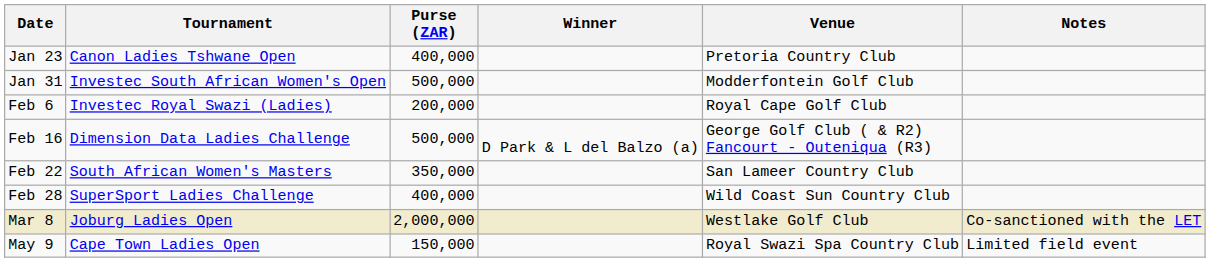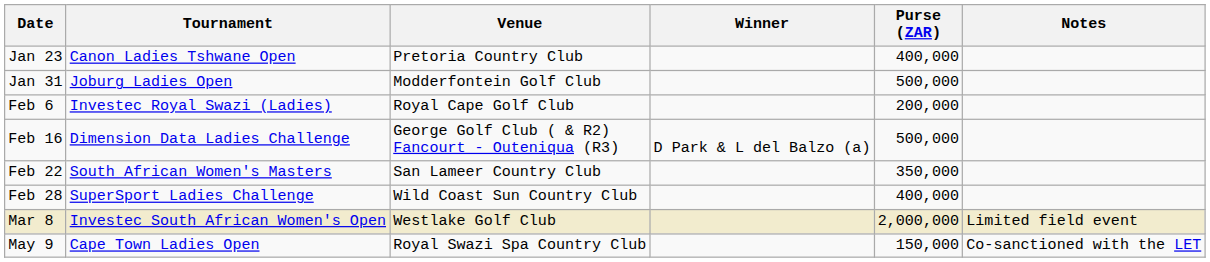 <table class="wikitable sortable" style="font-size:95%;">
 <tr>
 <th>Date</th>
 <th>Tournament</th>
+<th>Venue</th>
+<th>Winner</th>
 <th>Purse<br>(<a href='#'>ZAR</a>)</th>
-<th>Winner</th>
-<th>Venue</th>
 <th>Notes</th>
 </tr>
 <tr>
 <td>Jan 23</td>
 <td><a href='#'>Canon Ladies Tshwane Open</a></td>
+<td>Pretoria Country Club</td>
+<td> </td>
 <td align=right>400,000</td>
-<td> </td>
-<td>Pretoria Country Club</td>
 <td></td>
 </tr>
 <tr>
 <td>Jan 31</td>
-<td><a href='#'>Investec South African Women's Open</a></td>
+<td><a href='#'>Joburg Ladies Open</a></td>
+<td>Modderfontein Golf Club</td>
+<td> </td>
 <td align=right>500,000</td>
-<td> </td>
-<td>Modderfontein Golf Club</td>
 <td></td>
 </tr>
 <tr>
 <td>Feb 6</td>
 <td><a href='#'>Investec Royal Swazi (Ladies)</a></td>
+<td>Royal Cape Golf Club</td>
+<td> </td>
 <td align=right>200,000</td>
-<td> </td>
-<td>Royal Cape Golf Club</td>
 <td></td>
 </tr>
 <tr>
 <td>Feb 16</td>
 <td><a href='#'>Dimension Data Ladies Challenge</a></td>
+<td>George Golf Club ( & R2)<br><a href='#'>Fancourt - Outeniqua</a> (R3)</td>
+<td> <br> D Park & L del Balzo (a)</td>
 <td align=right>500,000<br></td>
-<td> <br> D Park & L del Balzo (a)</td>
-<td>George Golf Club ( & R2)<br><a href='#'>Fancourt - Outeniqua</a> (R3)</td>
 <td></td>
 </tr>
 <tr>
 <td>Feb 22</td>
 <td><a href='#'>South African Women's Masters</a></td>
+<td>San Lameer Country Club</td>
+<td> </td>
 <td align=right>350,000</td>
-<td> </td>
-<td>San Lameer Country Club</td>
 <td></td>
 </tr>
 <tr>
 <td>Feb 28</td>
 <td><a href='#'>SuperSport Ladies Challenge</a></td>
+<td>Wild Coast Sun Country Club</td>
+<td> </td>
 <td align=right>400,000</td>
-<td> </td>
-<td>Wild Coast Sun Country Club</td>
 <td></td>
 </tr>
 <tr style="background:#f2ecce;">
 <td>Mar 8</td>
-<td><a href='#'>Joburg Ladies Open</a></td>
+<td><a href='#'>Investec South African Women's Open</a></td>
+<td>Westlake Golf Club</td>
+<td> </td>
 <td align=right>2,000,000</td>
-<td> </td>
-<td>Westlake Golf Club</td>
-<td>Co-sanctioned with the <a href='#'>LET</a></td>
+<td>Limited field event</td>
 </tr>
 <tr>
 <td>May 9</td>
 <td><a href='#'>Cape Town Ladies Open</a></td>
+<td> Royal Swazi Spa Country Club</td>
+<td> </td>
 <td align=right>150,000</td>
-<td> </td>
-<td> Royal Swazi Spa Country Club</td>
-<td>Limited field event</td>
+<td>Co-sanctioned with the <a href='#'>LET</a></td>
 </tr>
 </table>
